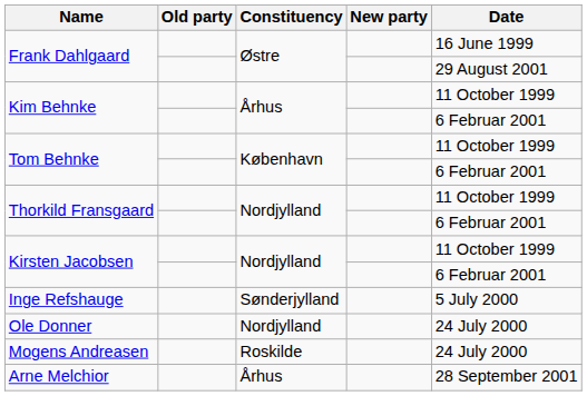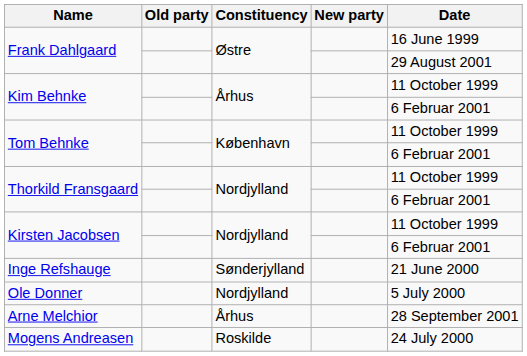 <table class="wikitable sortable">
 <tr>
 <th>Name</th>
 <th>Old party</th>
 <th>Constituency</th>
 <th>New party</th>
 <th>Date</th>
 </tr>
 <tr>
 <td rowspan=2><a href='#'>Frank Dahlgaard</a></td>
 <td data-sort-value="C" style="text-align: left;"></td>
 <td rowspan=2>Østre</td>
 <td data-sort-value="ZZZZ" style="text-align: left;"></td>
 <td>16 June 1999</td>
 </tr>
 <tr>
 <td data-sort-value="ZZZZ" style="text-align: left;"></td>
 <td data-sort-value="Q" style="text-align: left;"></td>
 <td>29 August 2001</td>
 </tr>
 <tr>
 <td rowspan=2><a href='#'>Kim Behnke</a></td>
 <td data-sort-value="Z" style="text-align: left;"></td>
 <td rowspan=2>Århus</td>
 <td data-sort-value="Fr" style="text-align: left;"></td>
 <td>11 October 1999</td>
 </tr>
 <tr>
 <td data-sort-value="Fr" style="text-align: left;"></td>
 <td data-sort-value="ZZZZ" style="text-align: left;"></td>
 <td>6 Februar 2001</td>
 </tr>
 <tr>
 <td rowspan=2><a href='#'>Tom Behnke</a></td>
 <td data-sort-value="Z" style="text-align: left;"></td>
 <td rowspan=2>København</td>
 <td data-sort-value="Fr" style="text-align: left;"></td>
 <td>11 October 1999</td>
 </tr>
 <tr>
 <td data-sort-value="Fr" style="text-align: left;"></td>
 <td data-sort-value="C" style="text-align: left;"></td>
 <td>6 Februar 2001</td>
 </tr>
 <tr>
 <td rowspan=2><a href='#'>Thorkild Fransgaard</a></td>
 <td data-sort-value="Z" style="text-align: left;"></td>
 <td rowspan=2>Nordjylland</td>
 <td data-sort-value="Fr" style="text-align: left;"></td>
 <td>11 October 1999</td>
 </tr>
 <tr>
 <td data-sort-value="Fr" style="text-align: left;"></td>
 <td data-sort-value="ZZZZ" style="text-align: left;"></td>
 <td>6 Februar 2001</td>
 </tr>
 <tr>
 <td rowspan=2><a href='#'>Kirsten Jacobsen</a></td>
 <td data-sort-value="Z" style="text-align: left;"></td>
 <td rowspan=2>Nordjylland</td>
 <td data-sort-value="Fr" style="text-align: left;"></td>
 <td>11 October 1999</td>
 </tr>
 <tr>
 <td data-sort-value="Fr" style="text-align: left;"></td>
 <td data-sort-value="ZZZZ" style="text-align: left;"></td>
 <td>6 Februar 2001</td>
 </tr>
 <tr>
 <td><a href='#'>Inge Refshauge</a></td>
 <td data-sort-value="O" style="text-align: left;"></td>
 <td>Sønderjylland</td>
 <td data-sort-value="ZZZZ" style="text-align: left;"></td>
-<td>5 July 2000</td>
+<td>21 June 2000</td>
 </tr>
 <tr>
 <td><a href='#'>Ole Donner</a></td>
 <td data-sort-value="O" style="text-align: left;"></td>
 <td>Nordjylland</td>
 <td data-sort-value="ZZZZ" style="text-align: left;"></td>
-<td>24 July 2000</td>
+<td>5 July 2000</td>
+</tr>
+<tr>
+<td><a href='#'>Arne Melchior</a></td>
+<td data-sort-value="D" style="text-align: left;"></td>
+<td>Århus</td>
+<td data-sort-value="ZZZZ" style="text-align: left;"></td>
+<td>28 September 2001</td>
 </tr>
 <tr>
 <td><a href='#'>Mogens Andreasen</a></td>
 <td data-sort-value="O" style="text-align: left;"></td>
 <td>Roskilde</td>
 <td data-sort-value="ZZZZ" style="text-align: left;"></td>
 <td>24 July 2000</td>
 </tr>
-<tr>
-<td><a href='#'>Arne Melchior</a></td>
-<td data-sort-value="D" style="text-align: left;"></td>
-<td>Århus</td>
-<td data-sort-value="ZZZZ" style="text-align: left;"></td>
-<td>28 September 2001</td>
-</tr>
 </table>
